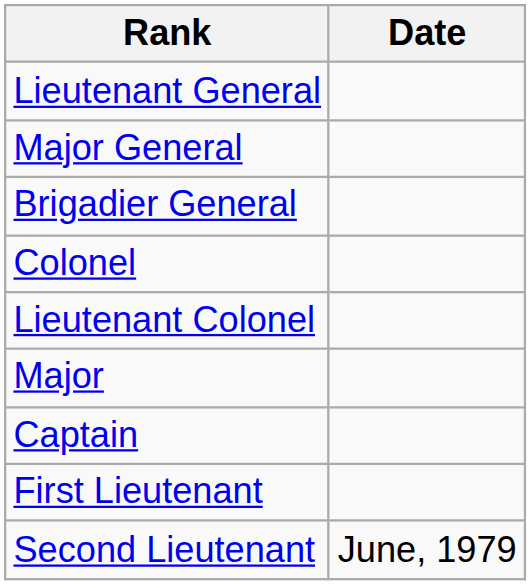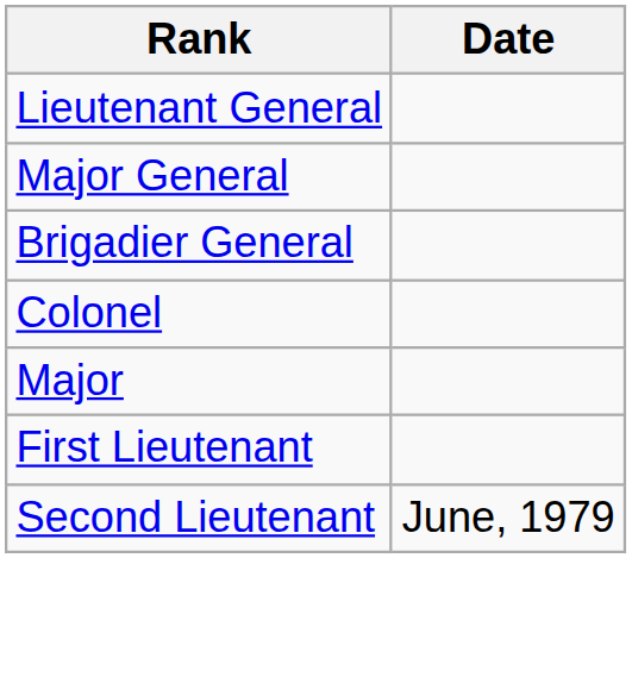 <table class="wikitable">
 <tr>
 <th>Rank</th>
 <th>Date</th>
 </tr>
 <tr>
 <td> <a href='#'>Lieutenant General</a></td>
 <td></td>
 </tr>
 <tr>
 <td> <a href='#'>Major General</a></td>
 <td></td>
 </tr>
 <tr>
 <td> <a href='#'>Brigadier General</a></td>
 <td></td>
 </tr>
 <tr>
 <td> <a href='#'>Colonel</a></td>
 <td></td>
 </tr>
 <tr>
-<td> <a href='#'>Lieutenant Colonel</a></td>
-<td></td>
-</tr>
-<tr>
 <td> <a href='#'>Major</a></td>
-<td></td>
-</tr>
-<tr>
-<td> <a href='#'>Captain</a></td>
 <td></td>
 </tr>
 <tr>
 <td> <a href='#'>First Lieutenant</a></td>
 <td></td>
 </tr>
 <tr>
 <td> <a href='#'>Second Lieutenant</a></td>
 <td>June, 1979</td>
 </tr>
 </table>
